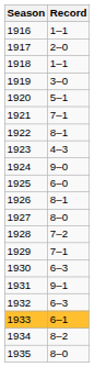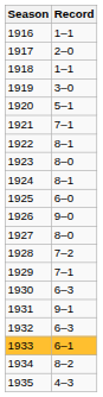 <table class="wikitable">
 <tr>
 <th>Season</th>
 <th>Record</th>
 </tr>
 <tr>
 <td>1916</td>
 <td>1–1</td>
 </tr>
 <tr>
 <td>1917</td>
 <td>2–0</td>
 </tr>
 <tr>
 <td>1918</td>
 <td>1–1</td>
 </tr>
 <tr>
 <td>1919</td>
 <td>3–0</td>
 </tr>
 <tr>
 <td>1920</td>
 <td>5–1</td>
 </tr>
 <tr>
 <td>1921</td>
 <td>7–1</td>
 </tr>
 <tr>
 <td>1922</td>
 <td>8–1</td>
 </tr>
 <tr>
 <td>1923</td>
-<td>4–3</td>
+<td>8–0</td>
 </tr>
 <tr>
 <td>1924</td>
-<td>9–0</td>
+<td>8–1</td>
 </tr>
 <tr>
 <td>1925</td>
 <td>6–0</td>
 </tr>
 <tr>
 <td>1926</td>
-<td>8–1</td>
+<td>9–0</td>
 </tr>
 <tr>
 <td>1927</td>
 <td>8–0</td>
 </tr>
 <tr>
 <td>1928</td>
 <td>7–2</td>
 </tr>
 <tr>
 <td>1929</td>
 <td>7–1</td>
 </tr>
 <tr>
 <td>1930</td>
 <td>6–3</td>
 </tr>
 <tr>
 <td>1931</td>
 <td>9–1</td>
 </tr>
 <tr>
 <td>1932</td>
 <td>6–3</td>
 </tr>
 <tr style="background:#ffbf2f;">
 <td>1933</td>
 <td style="background:#ffbf2f;">6–1</td>
 </tr>
 <tr>
 <td>1934</td>
 <td>8–2</td>
 </tr>
 <tr>
 <td>1935</td>
-<td>8–0</td>
+<td>4–3</td>
 </tr>
 </table>
